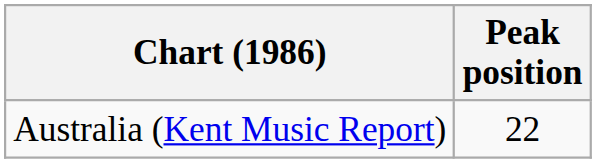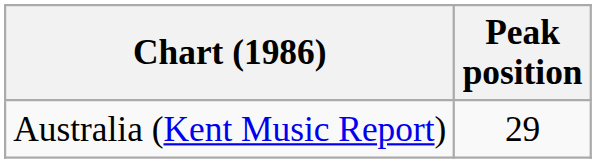 <table class="wikitable">
 <tr>
 <th>Chart (1986)</th>
 <th>Peak<br>position</th>
 </tr>
 <tr>
 <td>Australia (<a href='#'>Kent Music Report</a>)</td>
-<td align="center">22</td>
+<td align="center">29</td>
 </tr>
 </table>
